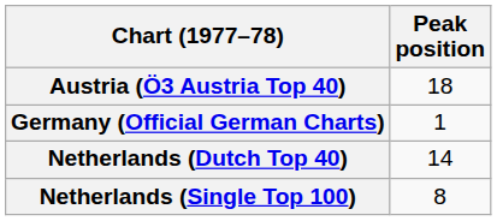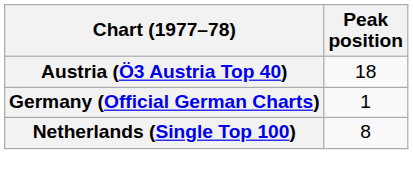 <table class="wikitable sortable plainrowheaders" style="text-align:center">
 <tr>
 <th scope="col">Chart (1977–78)</th>
 <th scope="col">Peak<br>position</th>
 </tr>
 <tr>
 <th scope="row">Austria (<a href='#'>Ö3 Austria Top 40</a>)</th>
 <td>18</td>
 </tr>
 <tr>
 <th scope="row">Germany (<a href='#'>Official German Charts</a>)</th>
 <td>1</td>
 </tr>
 <tr>
-<th scope="row">Netherlands (<a href='#'>Dutch Top 40</a>)</th>
-<td>14</td>
-</tr>
-<tr>
 <th scope="row">Netherlands (<a href='#'>Single Top 100</a>)</th>
 <td>8</td>
 </tr>
 </table>
